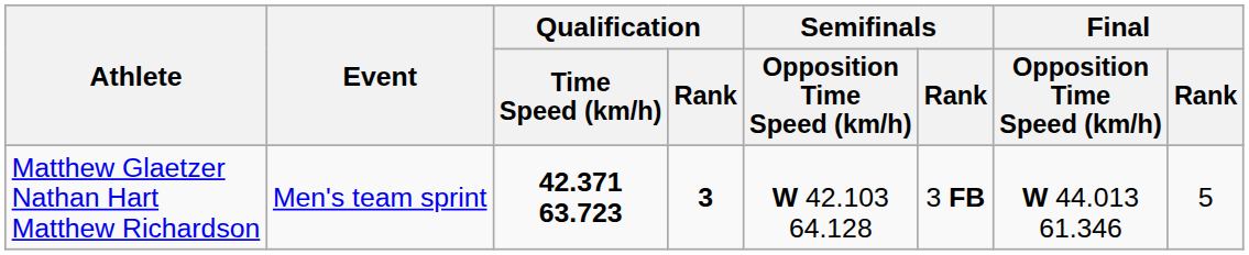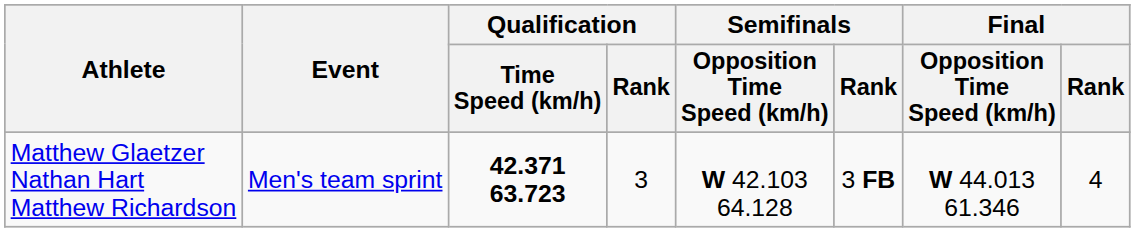 <table class=wikitable style=font-size:90%;text-align:center>
 <tr>
 <th rowspan=2>Athlete</th>
 <th rowspan=2>Event</th>
 <th colspan=2>Qualification</th>
 <th colspan=2>Semifinals</th>
 <th colspan=2>Final</th>
 </tr>
 <tr style=font-size:95%>
 <th>Time<br>Speed (km/h)</th>
 <th>Rank</th>
 <th>Opposition<br>Time<br>Speed (km/h)</th>
 <th>Rank</th>
 <th>Opposition<br>Time<br>Speed (km/h)</th>
 <th>Rank</th>
 </tr>
 <tr>
 <td align=left><a href='#'>Matthew Glaetzer</a><br><a href='#'>Nathan Hart</a><br><a href='#'>Matthew Richardson</a></td>
 <td align=left><a href='#'>Men's team sprint</a></td>
 <td><strong>42.371<br>63.723</strong></td>
-<td><strong>3</strong></td>
+<td>3</td>
 <td><br><strong>W</strong> 42.103<br>64.128</td>
 <td>3 <strong>FB</strong></td>
 <td><br><strong>W</strong> 44.013<br>61.346</td>
-<td>5</td>
+<td>4</td>
 </tr>
 </table>
